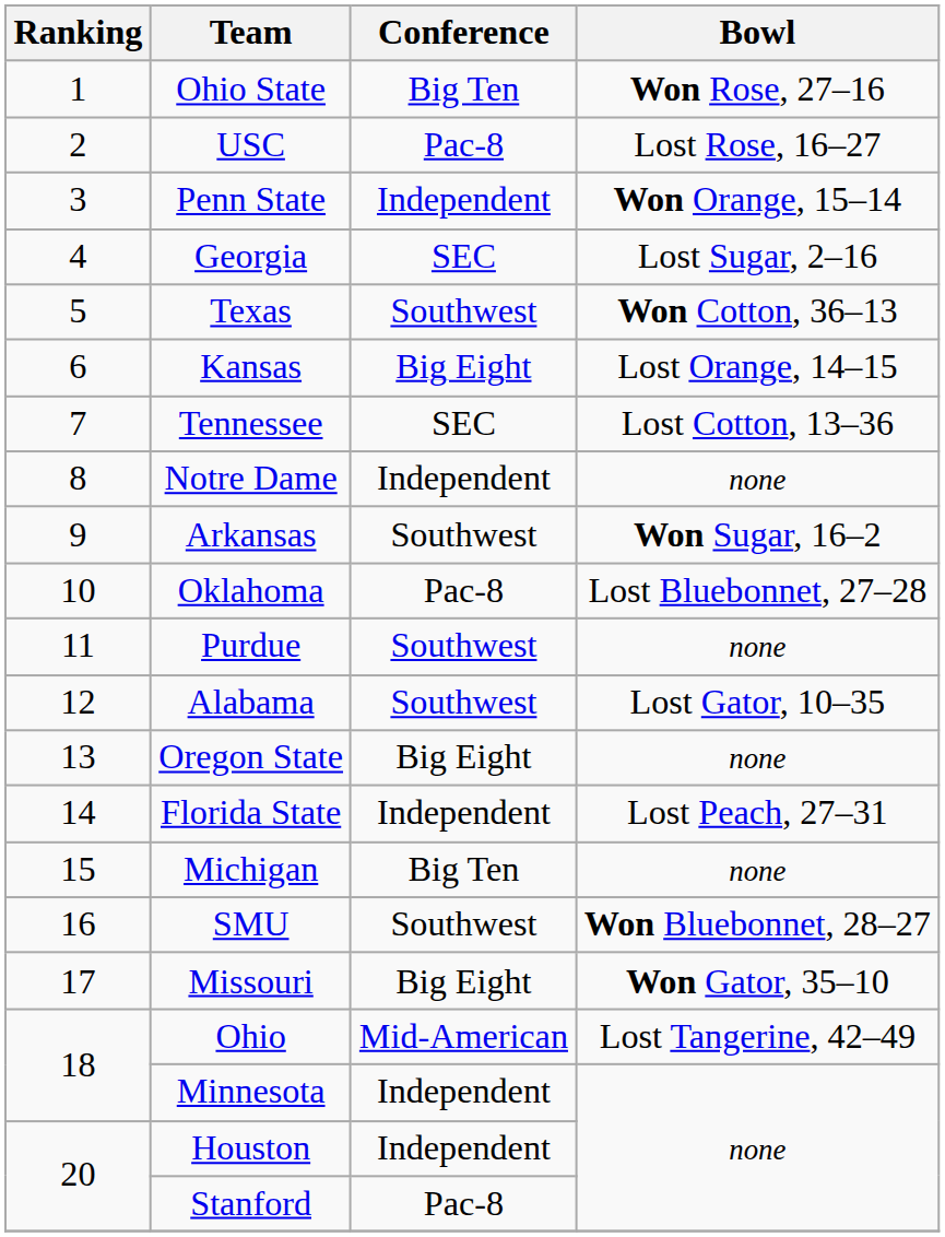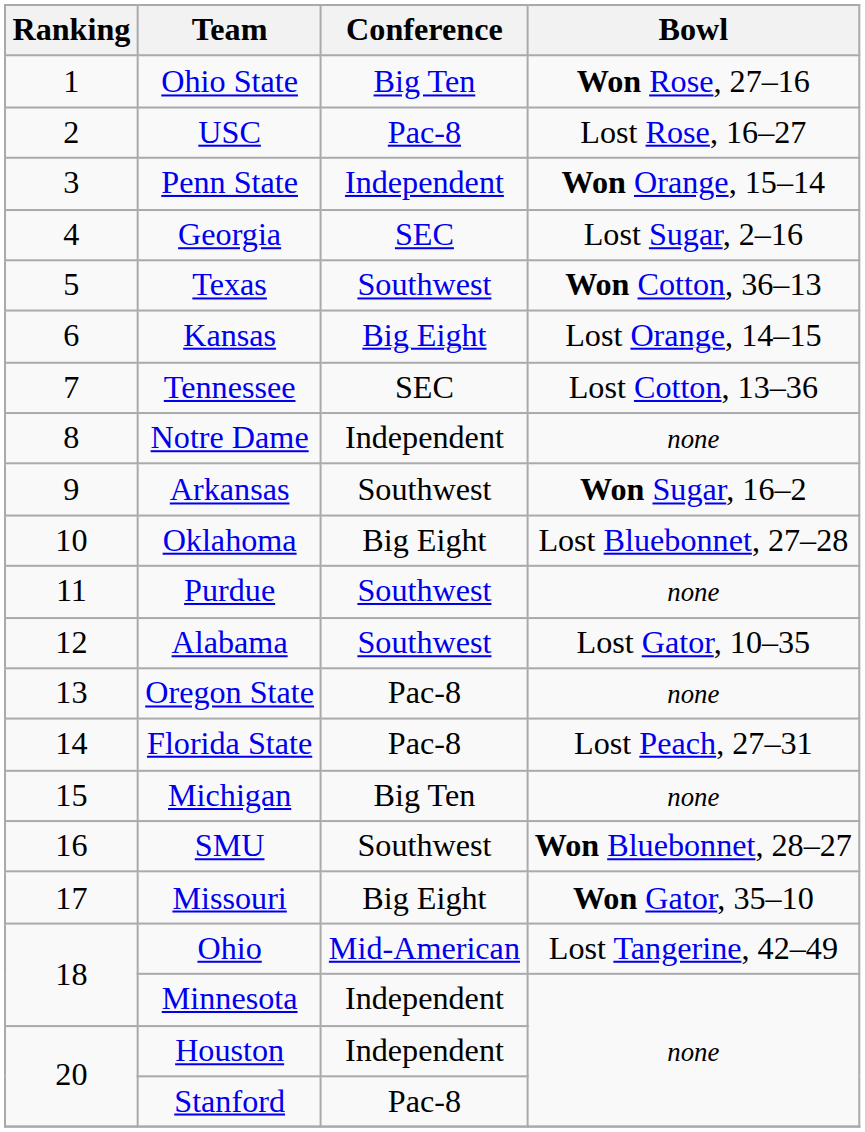 <table class=wikitable style="text-align:center">
 <tr>
 <th>Ranking</th>
 <th>Team</th>
 <th>Conference</th>
 <th>Bowl</th>
 </tr>
 <tr>
 <td>1</td>
 <td><a href='#'>Ohio State</a></td>
 <td><a href='#'>Big Ten</a></td>
 <td><strong>Won</strong> <a href='#'>Rose</a>, 27–16</td>
 </tr>
 <tr>
 <td>2</td>
 <td><a href='#'>USC</a></td>
 <td><a href='#'>Pac-8</a></td>
 <td>Lost <a href='#'>Rose</a>, 16–27</td>
 </tr>
 <tr>
 <td>3</td>
 <td><a href='#'>Penn State</a></td>
 <td><a href='#'>Independent</a></td>
 <td><strong>Won</strong> <a href='#'>Orange</a>, 15–14</td>
 </tr>
 <tr>
 <td>4</td>
 <td><a href='#'>Georgia</a></td>
 <td><a href='#'>SEC</a></td>
 <td>Lost <a href='#'>Sugar</a>, 2–16</td>
 </tr>
 <tr>
 <td>5</td>
 <td><a href='#'>Texas</a></td>
 <td><a href='#'>Southwest</a></td>
 <td><strong>Won</strong> <a href='#'>Cotton</a>, 36–13</td>
 </tr>
 <tr>
 <td>6</td>
 <td><a href='#'>Kansas</a></td>
 <td><a href='#'>Big Eight</a></td>
 <td>Lost <a href='#'>Orange</a>, 14–15</td>
 </tr>
 <tr>
 <td>7</td>
 <td><a href='#'>Tennessee</a></td>
 <td>SEC</td>
 <td>Lost <a href='#'>Cotton</a>, 13–36</td>
 </tr>
 <tr>
 <td>8</td>
 <td><a href='#'>Notre Dame</a></td>
 <td>Independent</td>
 <td><small><em>none</em></small></td>
 </tr>
 <tr>
 <td>9</td>
 <td><a href='#'>Arkansas</a></td>
 <td>Southwest</td>
 <td><strong>Won</strong> <a href='#'>Sugar</a>, 16–2</td>
 </tr>
 <tr>
 <td>10</td>
 <td><a href='#'>Oklahoma</a></td>
-<td>Pac-8</td>
+<td>Big Eight</td>
 <td>Lost <a href='#'>Bluebonnet</a>, 27–28</td>
 </tr>
 <tr>
 <td>11</td>
 <td><a href='#'>Purdue</a></td>
 <td><a href='#'>Southwest</a></td>
 <td><small><em>none</em></small></td>
 </tr>
 <tr>
 <td>12</td>
 <td><a href='#'>Alabama</a></td>
 <td><a href='#'>Southwest</a></td>
 <td>Lost <a href='#'>Gator</a>, 10–35</td>
 </tr>
 <tr>
 <td>13</td>
 <td><a href='#'>Oregon State</a></td>
-<td>Big Eight</td>
+<td>Pac-8</td>
 <td><small><em>none</em></small></td>
 </tr>
 <tr>
 <td>14</td>
 <td><a href='#'>Florida State</a></td>
-<td>Independent</td>
+<td>Pac-8</td>
 <td>Lost <a href='#'>Peach</a>, 27–31</td>
 </tr>
 <tr>
 <td>15</td>
 <td><a href='#'>Michigan</a></td>
 <td>Big Ten</td>
 <td><small><em>none</em></small></td>
 </tr>
 <tr>
 <td>16</td>
 <td><a href='#'>SMU</a></td>
 <td>Southwest</td>
 <td><strong>Won</strong> <a href='#'>Bluebonnet</a>, 28–27</td>
 </tr>
 <tr>
 <td>17</td>
 <td><a href='#'>Missouri</a></td>
 <td>Big Eight</td>
 <td><strong>Won</strong> <a href='#'>Gator</a>, 35–10</td>
 </tr>
 <tr>
 <td rowspan=2>18</td>
 <td><a href='#'>Ohio</a></td>
 <td><a href='#'>Mid-American</a></td>
 <td>Lost <a href='#'>Tangerine</a>, 42–49</td>
 </tr>
 <tr>
 <td><a href='#'>Minnesota</a></td>
 <td>Independent</td>
 <td rowspan=3><small><em>none</em></small></td>
 </tr>
 <tr>
 <td rowspan=2>20</td>
 <td><a href='#'>Houston</a></td>
 <td>Independent</td>
 </tr>
 <tr>
 <td><a href='#'>Stanford</a></td>
 <td>Pac-8</td>
 </tr>
 <tr>
 </tr>
 </table>
